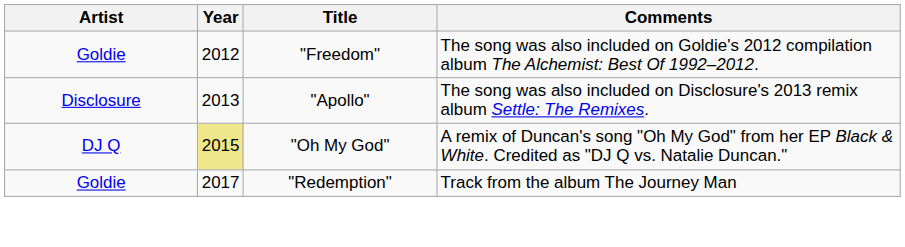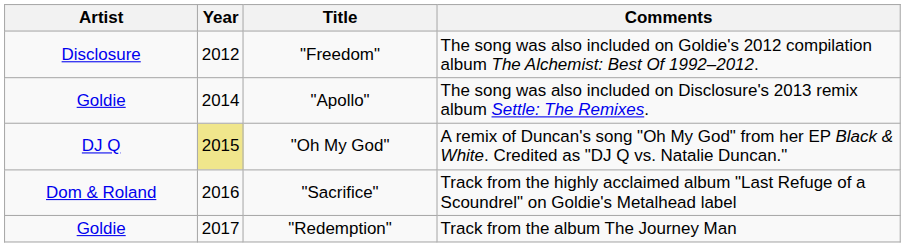 <table class="wikitable">
 <tr>
 <th style="vertical-align:top; text-align:center; width:175px;">Artist</th>
 <th style="vertical-align:top; text-align:center; width:30px;">Year</th>
 <th style="vertical-align:top; text-align:center; width:175px;">Title</th>
 <th style="vertical-align:top; text-align:center; width:430px;">Comments</th>
 </tr>
 <tr>
-<td style="text-align:center;"><a href='#'>Goldie</a></td>
+<td style="text-align:center;"><a href='#'>Disclosure</a></td>
 <td style="text-align:center;">2012</td>
 <td style="text-align:center;">"Freedom"</td>
 <td>The song was also included on Goldie's 2012 compilation album <em>The Alchemist: Best Of 1992–2012</em>.</td>
 </tr>
 <tr>
-<td style="text-align:center;"><a href='#'>Disclosure</a></td>
-<td style="text-align:center;">2013</td>
+<td style="text-align:center;"><a href='#'>Goldie</a></td>
+<td style="text-align:center;">2014</td>
 <td style="text-align:center;">"Apollo"</td>
 <td>The song was also included on Disclosure's 2013 remix album <em><a href='#'>Settle: The Remixes</a></em>.</td>
 </tr>
 <tr>
 <td style="text-align:center;"><a href='#'>DJ Q</a></td>
 <td style="background: khaki; text-align:center;">2015</td>
 <td style="text-align:center;">"Oh My God"</td>
 <td>A remix of Duncan's song "Oh My God" from her EP <em>Black & White</em>. Credited as "DJ Q vs. Natalie Duncan."</td>
 </tr>
 <tr>
+<td style="text-align:center;"><a href='#'>Dom & Roland</a></td>
+<td style="text-align:center;">2016</td>
+<td style="text-align:center;">"Sacrifice"</td>
+<td>Track from the highly acclaimed album "Last Refuge of a Scoundrel" on Goldie's Metalhead label</td>
+</tr>
+<tr>
 <td style="text-align:center;"><a href='#'>Goldie</a></td>
 <td style="text-align:center;">2017</td>
 <td style="text-align:center;">"Redemption"</td>
 <td>Track from the album The Journey Man</td>
 </tr>
 </table>
